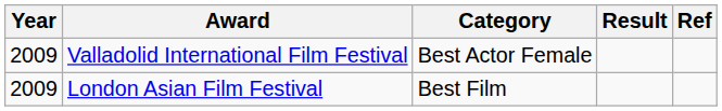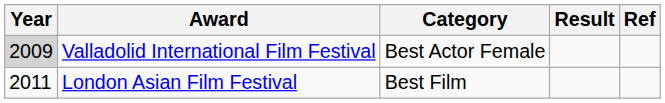 <table class="wikitable">
 <tr>
 <th>Year</th>
 <th>Award</th>
 <th>Category</th>
 <th>Result</th>
 <th>Ref</th>
 </tr>
 <tr>
-<td>2009</td>
+<td style="background: lightgrey;">2009</td>
 <td><a href='#'>Valladolid International Film Festival</a></td>
 <td>Best Actor Female</td>
 <td></td>
 <td></td>
 </tr>
 <tr>
-<td>2009</td>
+<td>2011</td>
 <td><a href='#'>London Asian Film Festival</a></td>
 <td>Best Film</td>
 <td></td>
 <td></td>
 </tr>
 </table>
